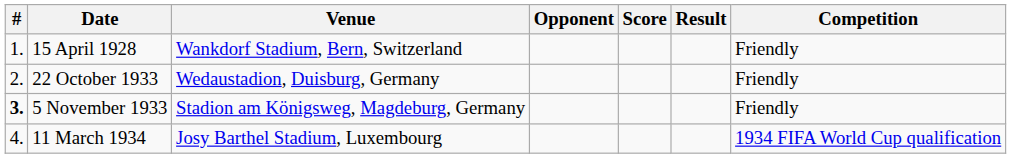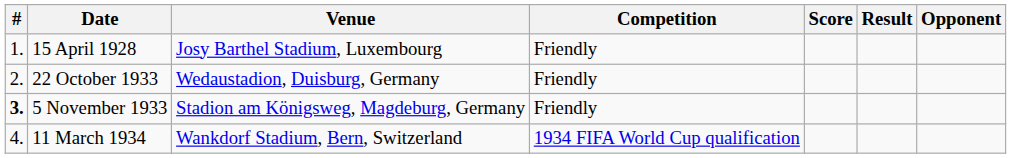 <table class="wikitable" " style="margin:auto;">
 <tr>
 <th>#</th>
 <th>Date</th>
 <th>Venue</th>
-<th>Opponent</th>
+<th>Competition</th>
 <th>Score</th>
 <th>Result</th>
-<th>Competition</th>
+<th>Opponent</th>
 </tr>
 <tr>
 <td>1.</td>
 <td>15 April 1928</td>
-<td><a href='#'>Wankdorf Stadium</a>, <a href='#'>Bern</a>, Switzerland</td>
+<td><a href='#'>Josy Barthel Stadium</a>, Luxembourg</td>
+<td>Friendly</td>
 <td></td>
 <td></td>
 <td></td>
-<td>Friendly</td>
 </tr>
 <tr>
 <td>2.</td>
 <td>22 October 1933</td>
 <td><a href='#'>Wedaustadion</a>, <a href='#'>Duisburg</a>, Germany</td>
+<td>Friendly</td>
 <td></td>
 <td></td>
 <td></td>
-<td>Friendly</td>
 </tr>
 <tr>
 <td><strong>3.</strong></td>
 <td>5 November 1933</td>
 <td><a href='#'>Stadion am Königsweg</a>, <a href='#'>Magdeburg</a>, Germany</td>
+<td>Friendly</td>
 <td></td>
 <td></td>
 <td></td>
-<td>Friendly</td>
 </tr>
 <tr>
 <td>4.</td>
 <td>11 March 1934</td>
-<td><a href='#'>Josy Barthel Stadium</a>, Luxembourg</td>
+<td><a href='#'>Wankdorf Stadium</a>, <a href='#'>Bern</a>, Switzerland</td>
+<td><a href='#'>1934 FIFA World Cup qualification</a></td>
 <td></td>
 <td></td>
 <td></td>
-<td><a href='#'>1934 FIFA World Cup qualification</a></td>
 </tr>
 </table>
